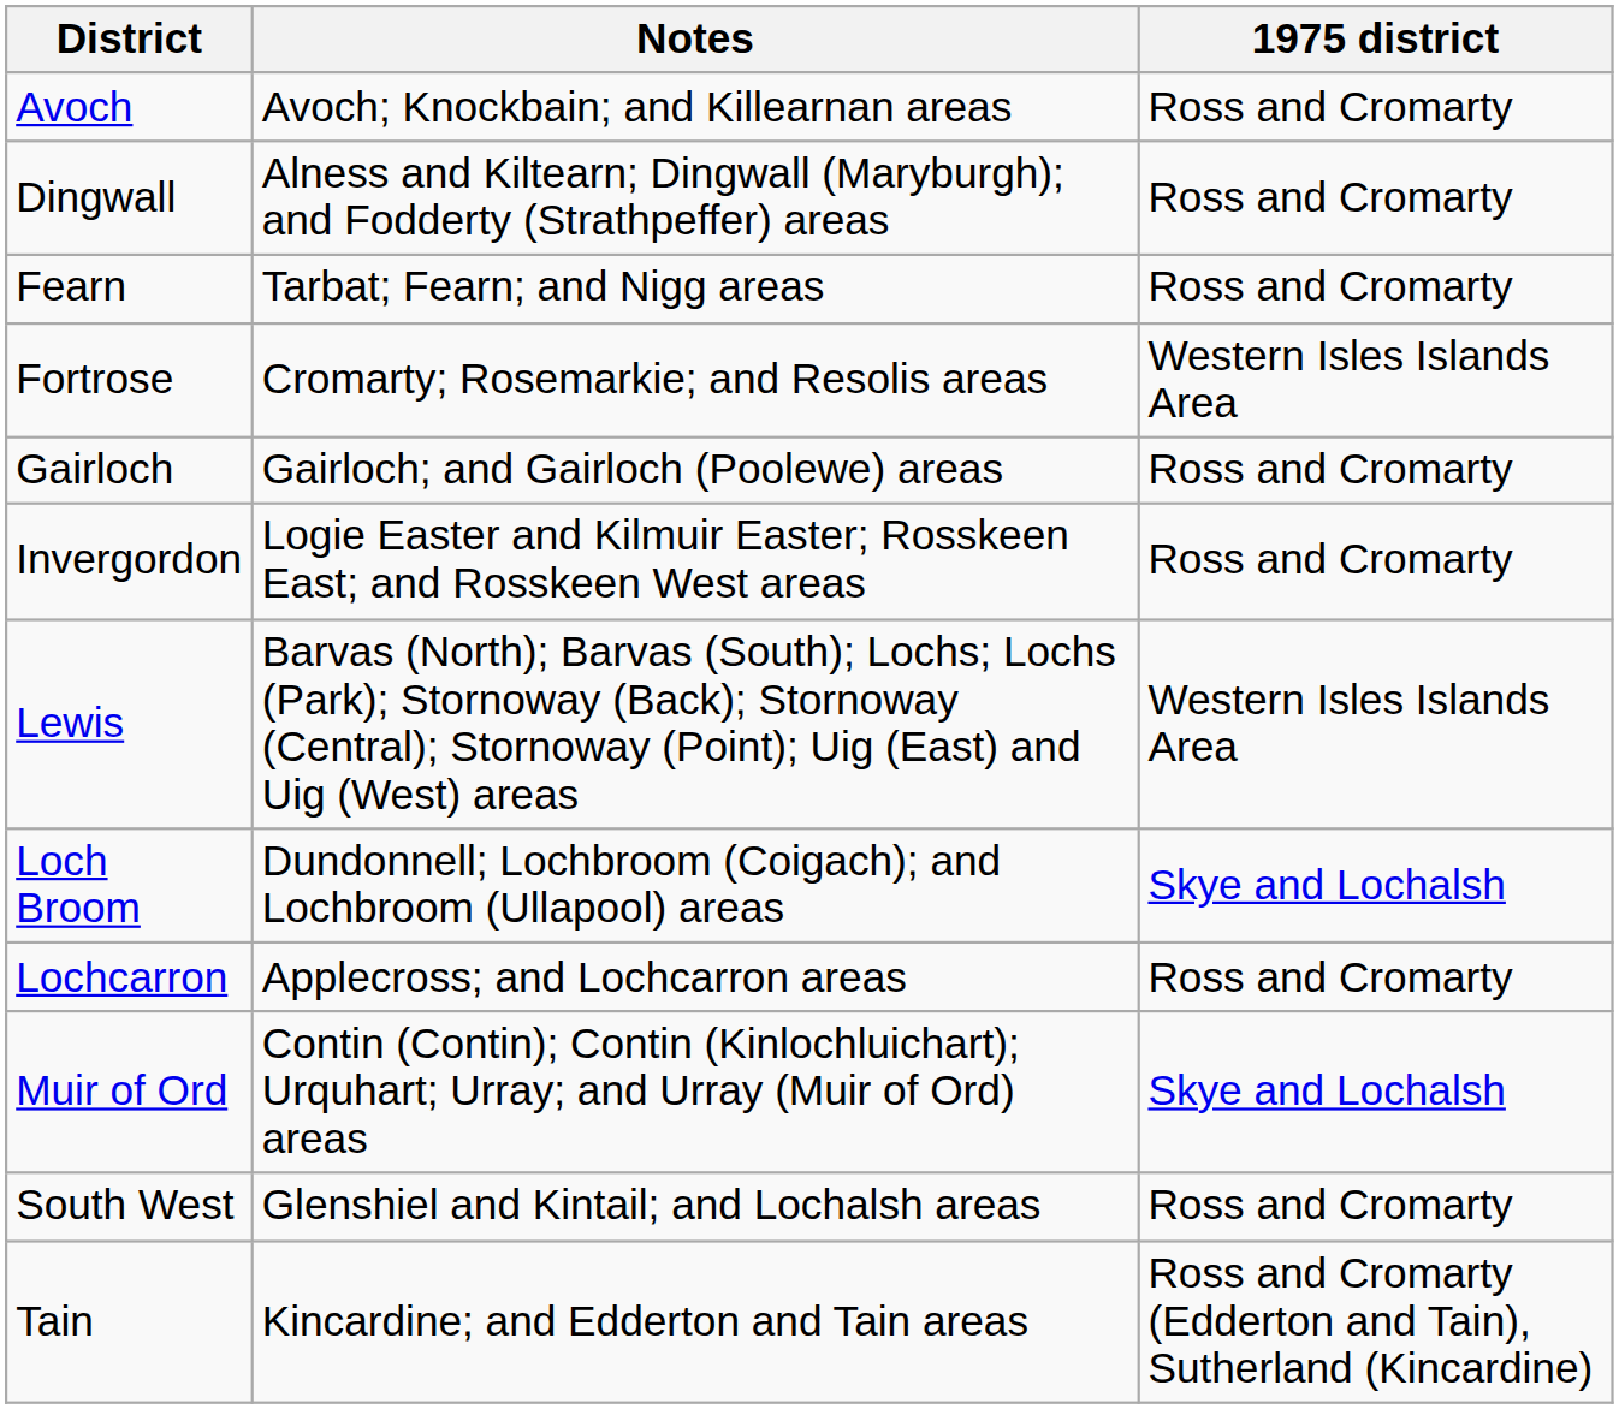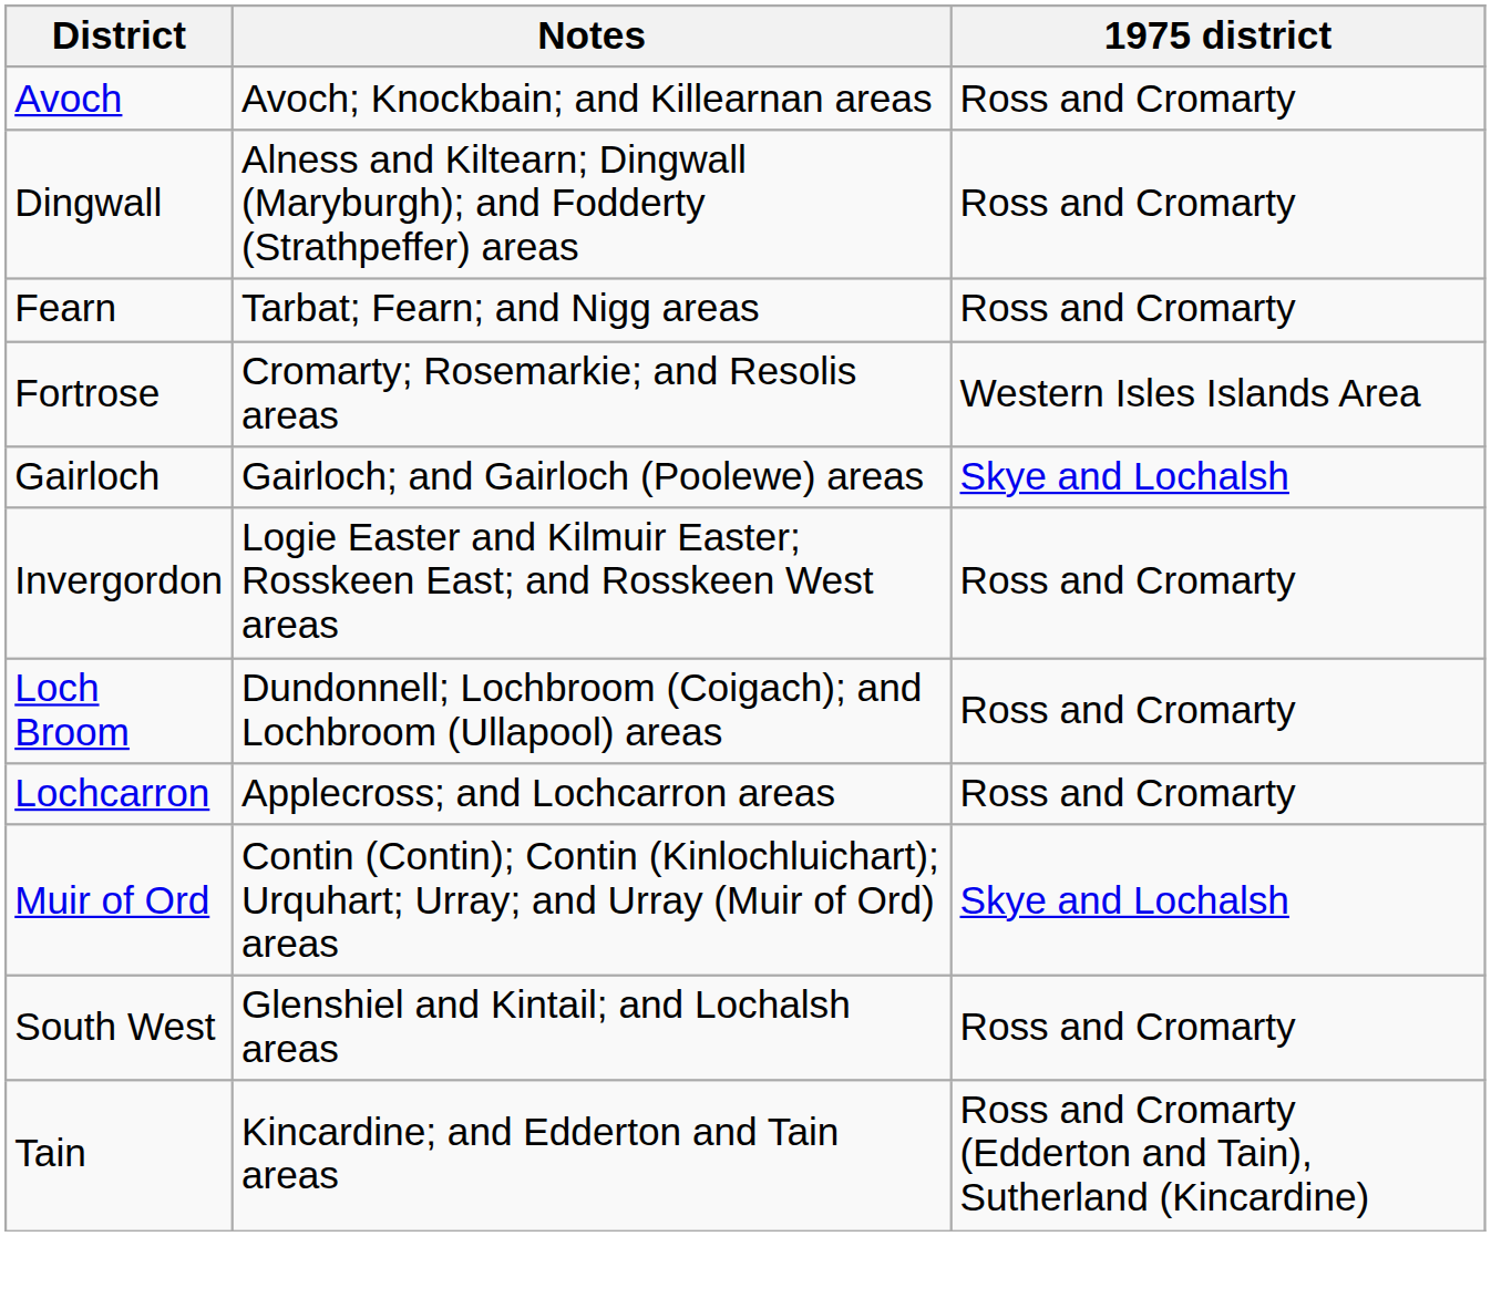 <table class="wikitable">
 <tr>
 <th>District</th>
 <th>Notes</th>
 <th>1975 district</th>
 </tr>
 <tr>
 <td><a href='#'>Avoch</a></td>
 <td>Avoch; Knockbain; and Killearnan areas</td>
 <td>Ross and Cromarty</td>
 </tr>
 <tr>
 <td>Dingwall</td>
 <td>Alness and Kiltearn; Dingwall (Maryburgh); and Fodderty (Strathpeffer) areas</td>
 <td>Ross and Cromarty</td>
 </tr>
 <tr>
 <td>Fearn</td>
 <td>Tarbat; Fearn; and Nigg areas</td>
 <td>Ross and Cromarty</td>
 </tr>
 <tr>
 <td>Fortrose</td>
 <td>Cromarty; Rosemarkie; and Resolis areas</td>
 <td>Western Isles Islands Area</td>
 </tr>
 <tr>
 <td>Gairloch</td>
 <td>Gairloch; and Gairloch (Poolewe) areas</td>
-<td>Ross and Cromarty</td>
+<td><a href='#'>Skye and Lochalsh</a></td>
 </tr>
 <tr>
 <td>Invergordon</td>
 <td>Logie Easter and Kilmuir Easter; Rosskeen East; and Rosskeen West areas</td>
 <td>Ross and Cromarty</td>
 </tr>
 <tr>
-<td><a href='#'>Lewis</a></td>
-<td>Barvas (North); Barvas (South); Lochs; Lochs (Park); Stornoway (Back); Stornoway (Central); Stornoway (Point); Uig (East) and Uig (West) areas</td>
-<td>Western Isles Islands Area</td>
-</tr>
-<tr>
 <td><a href='#'>Loch Broom</a></td>
 <td>Dundonnell; Lochbroom (Coigach); and Lochbroom (Ullapool) areas</td>
-<td><a href='#'>Skye and Lochalsh</a></td>
+<td>Ross and Cromarty</td>
 </tr>
 <tr>
 <td><a href='#'>Lochcarron</a></td>
 <td>Applecross; and Lochcarron areas</td>
 <td>Ross and Cromarty</td>
 </tr>
 <tr>
 <td><a href='#'>Muir of Ord</a></td>
 <td>Contin (Contin); Contin (Kinlochluichart); Urquhart; Urray; and Urray (Muir of Ord) areas</td>
 <td><a href='#'>Skye and Lochalsh</a></td>
 </tr>
 <tr>
 <td>South West</td>
 <td>Glenshiel and Kintail; and Lochalsh areas</td>
 <td>Ross and Cromarty</td>
 </tr>
 <tr>
 <td>Tain</td>
 <td>Kincardine; and Edderton and Tain areas</td>
 <td>Ross and Cromarty (Edderton and Tain), Sutherland (Kincardine)</td>
 </tr>
 </table>
